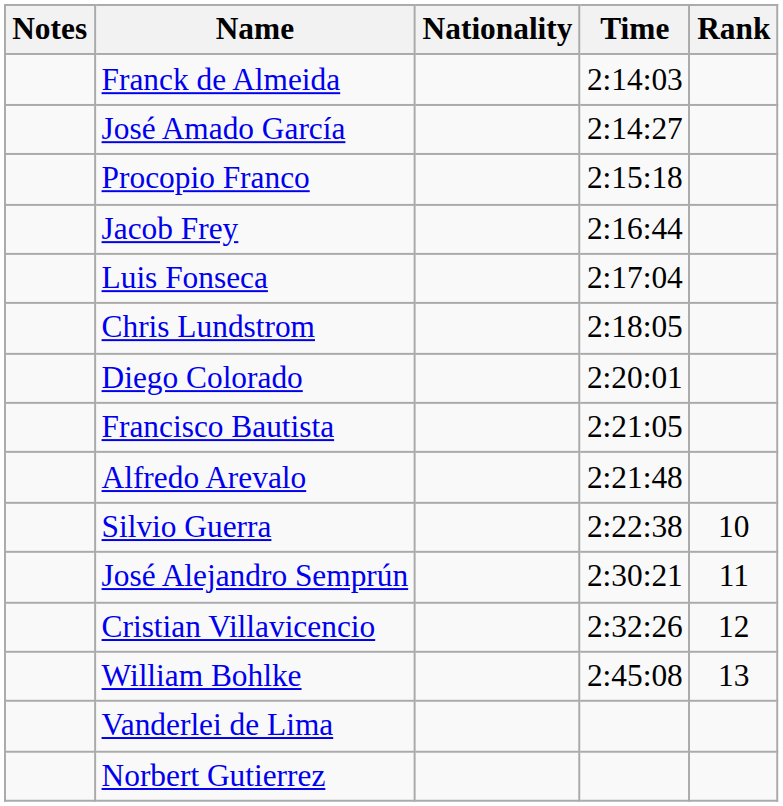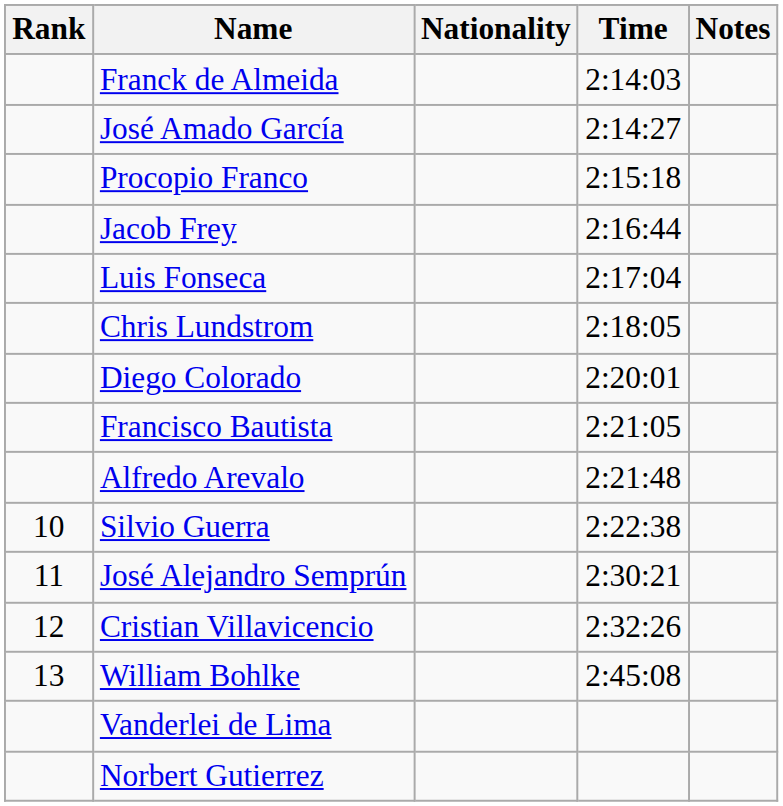 <table class="wikitable sortable" style="text-align:center">
 <tr>
-<th>Notes</th>
+<th>Rank</th>
 <th>Name</th>
 <th>Nationality</th>
 <th>Time</th>
-<th>Rank</th>
+<th>Notes</th>
 </tr>
 <tr>
 <td></td>
 <td align=left><a href='#'>Franck de Almeida</a></td>
 <td align=left></td>
 <td>2:14:03</td>
 <td></td>
 </tr>
 <tr>
 <td></td>
 <td align=left><a href='#'>José Amado García</a></td>
 <td align=left></td>
 <td>2:14:27</td>
 <td></td>
 </tr>
 <tr>
 <td></td>
 <td align=left><a href='#'>Procopio Franco</a></td>
 <td align=left></td>
 <td>2:15:18</td>
 <td></td>
 </tr>
 <tr>
 <td></td>
 <td align=left><a href='#'>Jacob Frey</a></td>
 <td align=left></td>
 <td>2:16:44</td>
 <td></td>
 </tr>
 <tr>
 <td></td>
 <td align=left><a href='#'>Luis Fonseca</a></td>
 <td align=left></td>
 <td>2:17:04</td>
 <td></td>
 </tr>
 <tr>
 <td></td>
 <td align=left><a href='#'>Chris Lundstrom</a></td>
 <td align=left></td>
 <td>2:18:05</td>
 <td></td>
 </tr>
 <tr>
 <td></td>
 <td align=left><a href='#'>Diego Colorado</a></td>
 <td align=left></td>
 <td>2:20:01</td>
 <td></td>
 </tr>
 <tr>
 <td></td>
 <td align=left><a href='#'>Francisco Bautista</a></td>
 <td align=left></td>
 <td>2:21:05</td>
 <td></td>
 </tr>
 <tr>
 <td></td>
 <td align=left><a href='#'>Alfredo Arevalo</a></td>
 <td align=left></td>
 <td>2:21:48</td>
 <td></td>
 </tr>
 <tr>
-<td></td>
+<td>10</td>
 <td align=left><a href='#'>Silvio Guerra</a></td>
 <td align=left></td>
 <td>2:22:38</td>
-<td>10</td>
+<td></td>
 </tr>
 <tr>
-<td></td>
+<td>11</td>
 <td align=left><a href='#'>José Alejandro Semprún</a></td>
 <td align=left></td>
 <td>2:30:21</td>
-<td>11</td>
+<td></td>
 </tr>
 <tr>
-<td></td>
+<td>12</td>
 <td align=left><a href='#'>Cristian Villavicencio</a></td>
 <td align=left></td>
 <td>2:32:26</td>
-<td>12</td>
+<td></td>
 </tr>
 <tr>
-<td></td>
+<td>13</td>
 <td align=left><a href='#'>William Bohlke</a></td>
 <td align=left></td>
 <td>2:45:08</td>
-<td>13</td>
+<td></td>
 </tr>
 <tr>
 <td></td>
 <td align=left><a href='#'>Vanderlei de Lima</a></td>
 <td align=left></td>
 <td></td>
 <td></td>
 </tr>
 <tr>
 <td></td>
 <td align=left><a href='#'>Norbert Gutierrez</a></td>
 <td align=left></td>
 <td></td>
 <td></td>
 </tr>
 </table>
